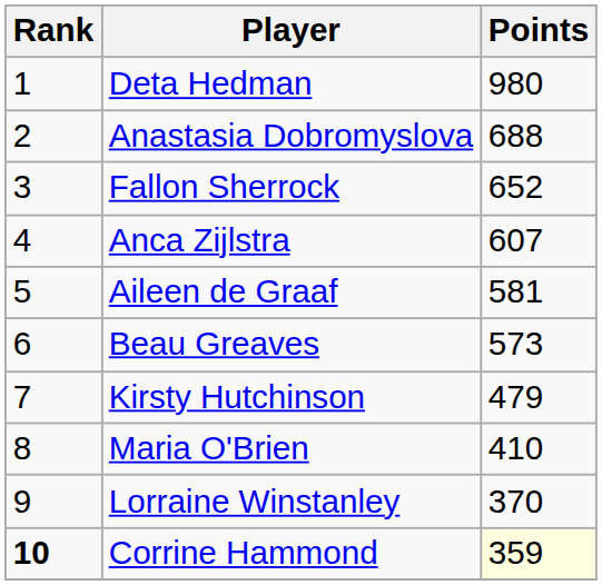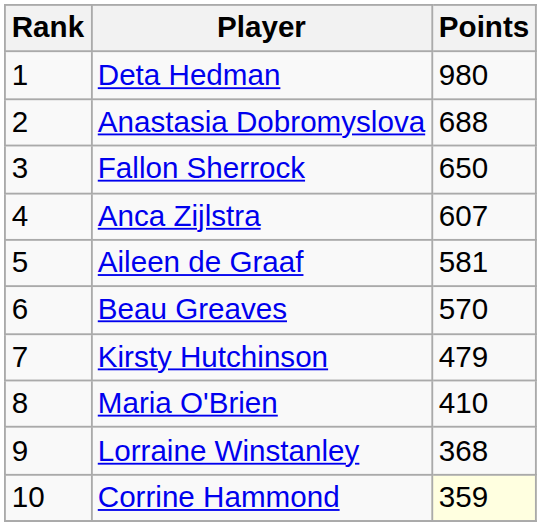 <table class="wikitable">
 <tr>
 <th>Rank</th>
 <th>Player</th>
 <th>Points</th>
 </tr>
 <tr>
 <td>1</td>
 <td> <a href='#'>Deta Hedman</a></td>
 <td>980</td>
 </tr>
 <tr>
 <td>2</td>
 <td> <a href='#'>Anastasia Dobromyslova</a></td>
 <td>688</td>
 </tr>
 <tr>
 <td>3</td>
 <td> <a href='#'>Fallon Sherrock</a></td>
-<td>652</td>
+<td>650</td>
 </tr>
 <tr>
 <td>4</td>
 <td> <a href='#'>Anca Zijlstra</a></td>
 <td>607</td>
 </tr>
 <tr>
 <td>5</td>
 <td> <a href='#'>Aileen de Graaf</a></td>
 <td>581</td>
 </tr>
 <tr>
 <td>6</td>
 <td> <a href='#'>Beau Greaves</a></td>
-<td>573</td>
+<td>570</td>
 </tr>
 <tr>
 <td>7</td>
 <td> <a href='#'>Kirsty Hutchinson</a></td>
 <td>479</td>
 </tr>
 <tr>
 <td>8</td>
 <td> <a href='#'>Maria O'Brien</a></td>
 <td>410</td>
 </tr>
 <tr>
 <td>9</td>
 <td> <a href='#'>Lorraine Winstanley</a></td>
-<td>370</td>
+<td>368</td>
 </tr>
 <tr>
-<td><strong>10</strong></td>
+<td>10</td>
 <td> <a href='#'>Corrine Hammond</a></td>
 <td style="background: lightyellow;">359</td>
 </tr>
 <tr>
 </tr>
 </table>
